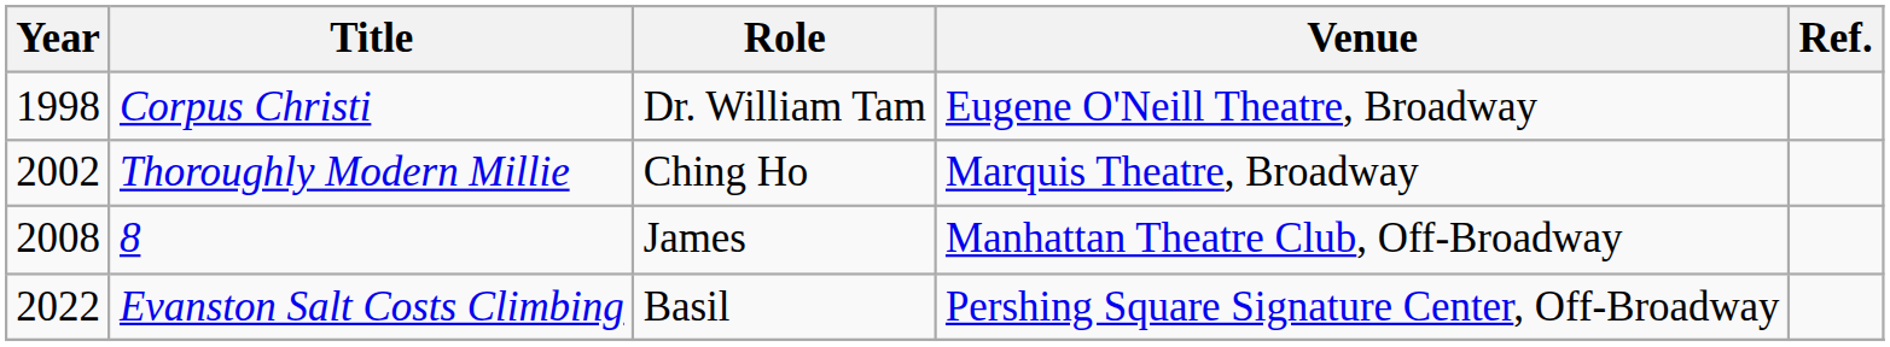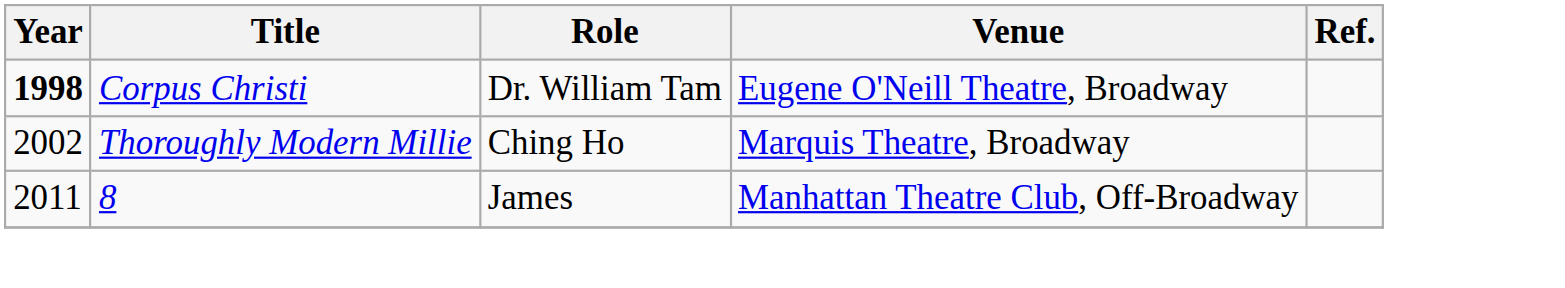 <table class="wikitable">
 <tr>
 <th>Year</th>
 <th>Title</th>
 <th>Role</th>
 <th>Venue</th>
 <th class=unsortable>Ref.</th>
 </tr>
 <tr>
-<td>1998</td>
+<td><strong>1998</strong></td>
 <td><em><a href='#'>Corpus Christi</a></em></td>
 <td>Dr. William Tam</td>
 <td><a href='#'>Eugene O'Neill Theatre</a>, Broadway</td>
 <td></td>
 </tr>
 <tr>
 <td>2002</td>
 <td><em><a href='#'>Thoroughly Modern Millie</a></em></td>
 <td>Ching Ho</td>
 <td><a href='#'>Marquis Theatre</a>, Broadway</td>
 <td></td>
 </tr>
 <tr>
-<td>2008</td>
+<td>2011</td>
 <td><em><a href='#'>8</a></em></td>
 <td>James</td>
 <td><a href='#'>Manhattan Theatre Club</a>, Off-Broadway</td>
 <td></td>
 </tr>
 <tr>
-<td>2022</td>
-<td><em><a href='#'>Evanston Salt Costs Climbing</a></em></td>
-<td>Basil</td>
-<td><a href='#'>Pershing Square Signature Center</a>, Off-Broadway</td>
-<td></td>
-</tr>
-<tr>
 </tr>
 </table>
